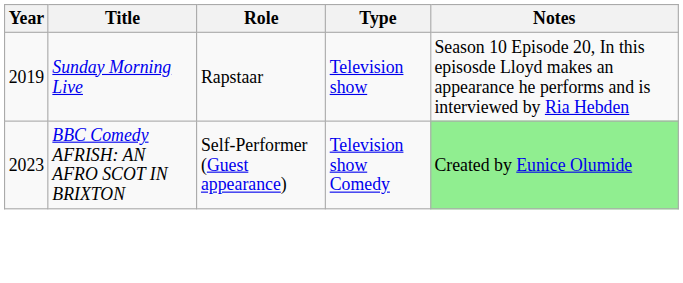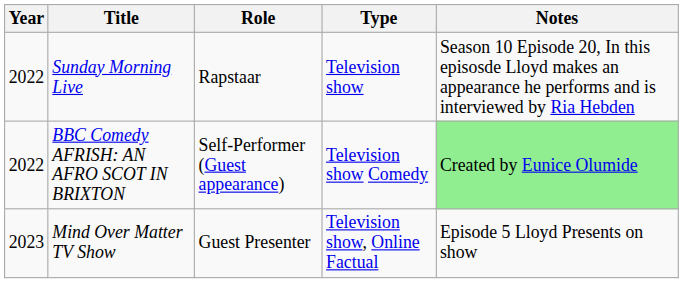 <table class="wikitable">
 <tr>
 <th>Year</th>
 <th>Title</th>
 <th>Role</th>
 <th>Type</th>
 <th>Notes</th>
 </tr>
 <tr>
-<td>2019</td>
+<td>2022</td>
 <td><em><a href='#'>Sunday Morning Live</a></em></td>
 <td>Rapstaar</td>
 <td><a href='#'>Television show</a></td>
 <td>Season 10 Episode 20, In this episosde Lloyd makes an appearance he performs and is interviewed by <a href='#'>Ria Hebden</a></td>
 </tr>
 <tr>
-<td>2023</td>
+<td>2022</td>
 <td><em><a href='#'>BBC Comedy</a> AFRISH: AN AFRO SCOT IN BRIXTON</em></td>
 <td>Self-Performer (<a href='#'>Guest appearance</a>)</td>
 <td><a href='#'>Television show</a> <a href='#'>Comedy</a></td>
 <td style="background: lightgreen;">Created by <a href='#'>Eunice Olumide</a></td>
 </tr>
+<tr>
+<td>2023</td>
+<td><em>Mind Over Matter TV Show</em></td>
+<td>Guest Presenter</td>
+<td><a href='#'>Television show</a>, <a href='#'>Online</a> <a href='#'>Factual</a></td>
+<td>Episode 5 Lloyd Presents on show</td>
+</tr>
 </table>
